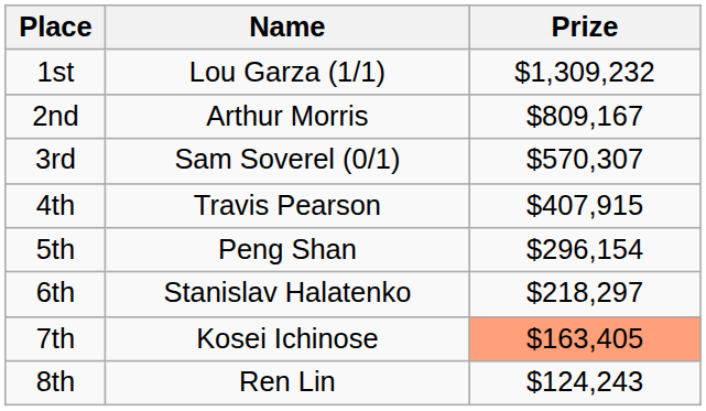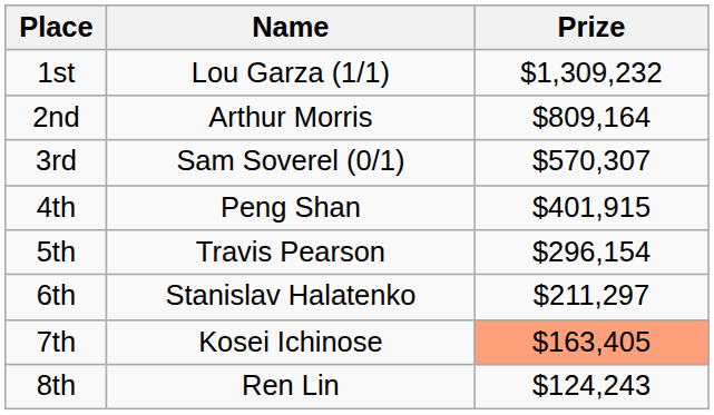 <table class="wikitable">
 <tr>
 <th width="50">Place</th>
 <th width="200">Name</th>
 <th width="125">Prize</th>
 </tr>
 <tr>
 <td align = "center">1st</td>
 <td align = "center"> Lou Garza (1/1)</td>
 <td align = "center">$1,309,232</td>
 </tr>
 <tr>
 <td align = "center">2nd</td>
 <td align = "center"> Arthur Morris</td>
-<td align = "center">$809,167</td>
+<td align = "center">$809,164</td>
 </tr>
 <tr>
 <td align = "center">3rd</td>
 <td align = "center"> Sam Soverel (0/1)</td>
 <td align = "center">$570,307</td>
 </tr>
 <tr>
 <td align = "center">4th</td>
-<td align = "center"> Travis Pearson</td>
-<td align = "center">$407,915</td>
+<td align = "center"> Peng Shan</td>
+<td align = "center">$401,915</td>
 </tr>
 <tr>
 <td align = "center">5th</td>
-<td align = "center"> Peng Shan</td>
+<td align = "center"> Travis Pearson</td>
 <td align = "center">$296,154</td>
 </tr>
 <tr>
 <td align = "center">6th</td>
 <td align = "center"> Stanislav Halatenko</td>
-<td align = "center">$218,297</td>
+<td align = "center">$211,297</td>
 </tr>
 <tr>
 <td align = "center">7th</td>
 <td align = "center"> Kosei Ichinose</td>
 <td align = "center" style="background: lightsalmon;">$163,405</td>
 </tr>
 <tr>
 <td align = "center">8th</td>
 <td align = "center"> Ren Lin</td>
 <td align = "center">$124,243</td>
 </tr>
 </table>
